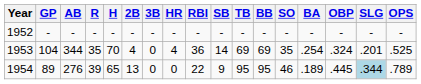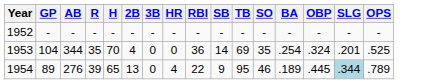 <table class="wikitable">
 <tr>
 <th>Year</th>
 <th><a href='#'>GP</a></th>
 <th><a href='#'>AB</a></th>
 <th><a href='#'>R</a></th>
 <th><a href='#'>H</a></th>
 <th><a href='#'>2B</a></th>
 <th><a href='#'>3B</a></th>
 <th><a href='#'>HR</a></th>
 <th><a href='#'>RBI</a></th>
 <th><a href='#'>SB</a></th>
 <th><a href='#'>TB</a></th>
-<th><a href='#'>BB</a></th>
 <th><a href='#'>SO</a></th>
 <th><a href='#'>BA</a></th>
 <th><a href='#'>OBP</a></th>
 <th><a href='#'>SLG</a></th>
 <th><a href='#'>OPS</a></th>
 </tr>
 <tr align=center>
 <td>1952</td>
-<td>-</td>
 <td>-</td>
 <td>-</td>
 <td>-</td>
 <td>-</td>
 <td>-</td>
 <td>-</td>
 <td>-</td>
 <td>-</td>
 <td>-</td>
 <td>-</td>
 <td>-</td>
 <td>-</td>
 <td>-</td>
 <td>-</td>
 <td>-</td>
 </tr>
 <tr align=center>
 <td>1953</td>
 <td>104</td>
 <td>344</td>
 <td>35</td>
 <td>70</td>
 <td>4</td>
 <td>0</td>
-<td>4</td>
+<td>0</td>
 <td>36</td>
 <td>14</td>
-<td>69</td>
 <td>69</td>
 <td>35</td>
 <td>.254</td>
 <td>.324</td>
 <td>.201</td>
 <td>.525</td>
 </tr>
 <tr align=center>
 <td>1954</td>
 <td>89</td>
 <td>276</td>
 <td>39</td>
 <td>65</td>
 <td>13</td>
 <td>0</td>
-<td>0</td>
+<td>4</td>
 <td>22</td>
 <td>9</td>
-<td>95</td>
 <td>95</td>
 <td>46</td>
 <td>.189</td>
 <td>.445</td>
 <td style="background: lightblue;">.344</td>
 <td>.789</td>
 </tr>
 </table>
